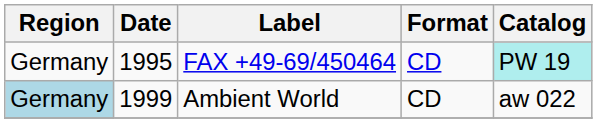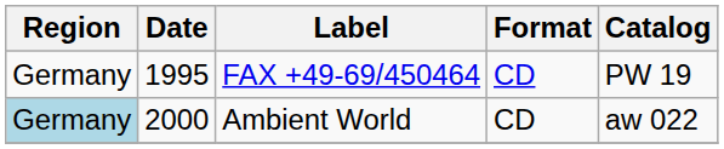 <table class="wikitable">
 <tr>
 <th>Region</th>
 <th>Date</th>
 <th>Label</th>
 <th>Format</th>
 <th>Catalog</th>
 </tr>
 <tr>
 <td>Germany</td>
 <td>1995</td>
 <td><a href='#'>FAX +49-69/450464</a></td>
 <td><a href='#'>CD</a></td>
-<td style="background: paleturquoise;">PW 19</td>
+<td>PW 19</td>
 </tr>
 <tr>
 <td style="background: lightblue;">Germany</td>
-<td>1999</td>
+<td>2000</td>
 <td>Ambient World</td>
 <td>CD</td>
 <td>aw 022</td>
 </tr>
 <tr>
 </tr>
 </table>
